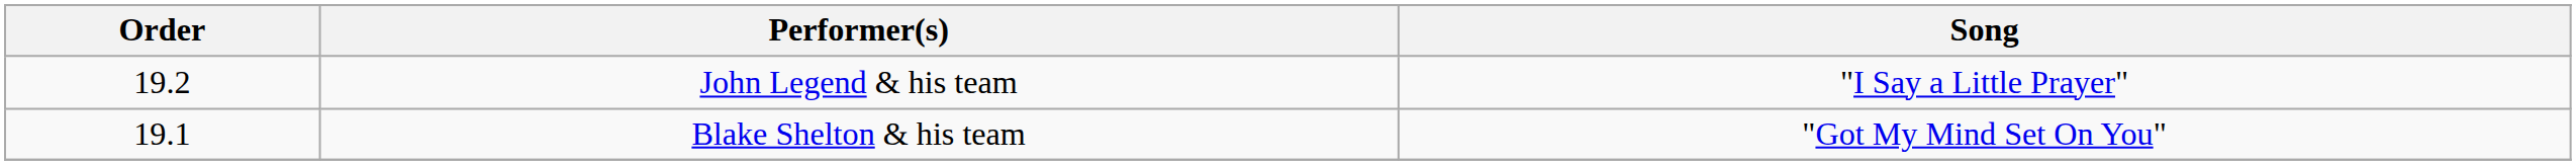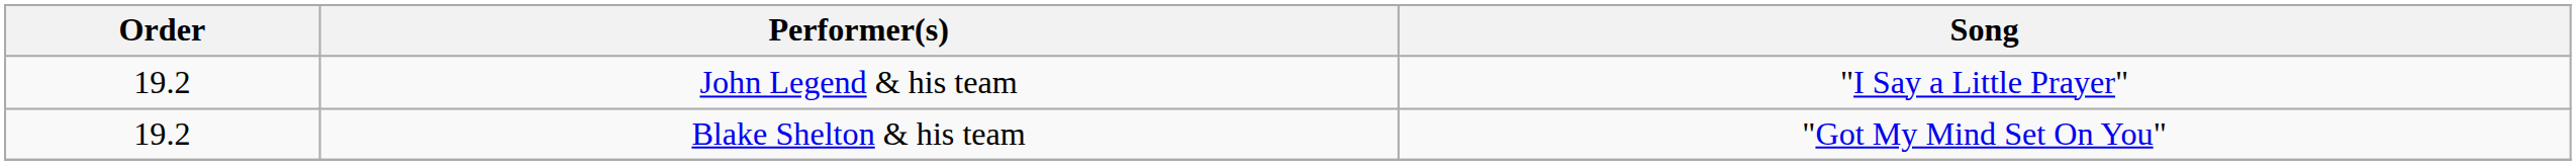 <table class="wikitable" style="text-align:center; width:100%;">
 <tr>
 </tr>
 <tr>
 <th>Order</th>
 <th>Performer(s)</th>
 <th>Song</th>
 </tr>
 <tr>
 <td>19.2</td>
 <td><a href='#'>John Legend</a> & his team<br></td>
 <td>"<a href='#'>I Say a Little Prayer</a>"</td>
 </tr>
 <tr>
-<td>19.1</td>
+<td>19.2</td>
 <td><a href='#'>Blake Shelton</a> & his team<br></td>
 <td>"<a href='#'>Got My Mind Set On You</a>"</td>
 </tr>
 <tr>
 </tr>
 </table>
